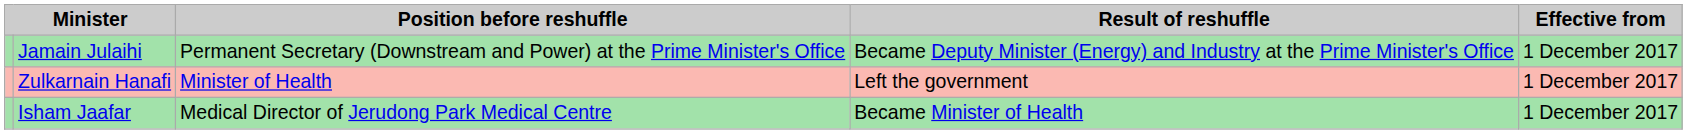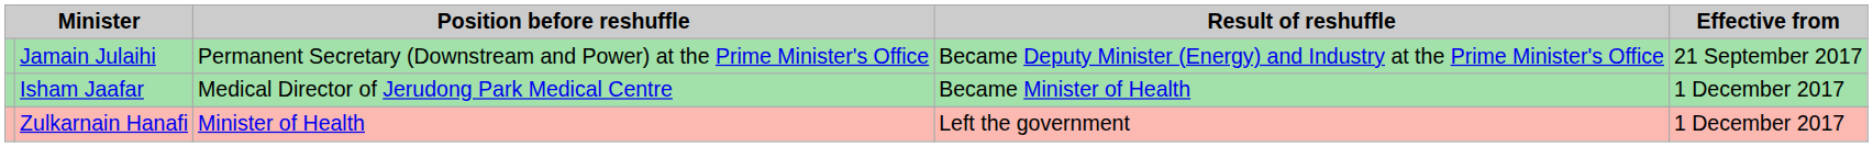 <table class="wikitable">
 <tr>
 <th colspan="2" scope="col" style="background:#ccc;">Minister</th>
 <th scope="col" style="background:#ccc;">Position before reshuffle</th>
 <th scope="col" style="background:#ccc;">Result of reshuffle</th>
 <th scope="col" style="background:#ccc;">Effective from</th>
 </tr>
 <tr style="background:#A2E2AA;" colspan="4" |>
 <td></td>
 <td><a href='#'>Jamain Julaihi</a></td>
 <td>Permanent Secretary (Downstream and Power) at the <a href='#'>Prime Minister's Office</a></td>
 <td>Became <a href='#'>Deputy Minister (Energy) and Industry</a> at the <a href='#'>Prime Minister's Office</a></td>
+<td>21 September 2017</td>
+</tr>
+<tr style="background:#A2E2AA;" colspan="4" |>
+<td></td>
+<td><a href='#'>Isham Jaafar</a></td>
+<td>Medical Director of <a href='#'>Jerudong Park Medical Centre</a></td>
+<td>Became <a href='#'>Minister of Health</a></td>
 <td>1 December 2017</td>
 </tr>
 <tr style="background:#FBB9B2;" colspan="4" |>
 <td></td>
 <td><a href='#'>Zulkarnain Hanafi</a></td>
 <td><a href='#'>Minister of Health</a></td>
 <td>Left the government</td>
 <td>1 December 2017</td>
 </tr>
-<tr style="background:#A2E2AA;" colspan="4" |>
-<td></td>
-<td><a href='#'>Isham Jaafar</a></td>
-<td>Medical Director of <a href='#'>Jerudong Park Medical Centre</a></td>
-<td>Became <a href='#'>Minister of Health</a></td>
-<td>1 December 2017</td>
-</tr>
 </table>
